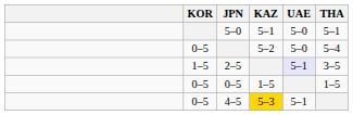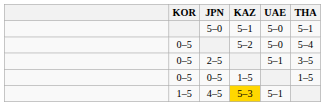 <table class="wikitable" style="text-align:center">
 <tr>
 <th width="250"> </th>
 <th width="40">KOR</th>
 <th width="40">JPN</th>
 <th width="40">KAZ</th>
 <th width="40">UAE</th>
 <th width="40">THA</th>
 </tr>
 <tr>
 <td align=left></td>
 <th></th>
 <td>5–0</td>
 <td>5–1</td>
 <td>5–0</td>
 <td>5–1</td>
 </tr>
 <tr>
 <td align=left></td>
 <td>0–5</td>
 <th></th>
 <td>5–2</td>
 <td>5–0</td>
 <td>5–4</td>
 </tr>
 <tr>
 <td align=left></td>
-<td>1–5</td>
+<td>0–5</td>
 <td>2–5</td>
 <th></th>
-<td style="background: lavender;">5–1</td>
+<td>5–1</td>
 <td>3–5</td>
 </tr>
 <tr>
 <td align=left></td>
 <td>0–5</td>
 <td>0–5</td>
 <td>1–5</td>
 <th></th>
 <td>1–5</td>
 </tr>
 <tr>
 <td align=left></td>
-<td>0–5</td>
+<td>1–5</td>
 <td>4–5</td>
 <td style="background: gold;">5–3</td>
 <td>5–1</td>
 <th></th>
 </tr>
 </table>
